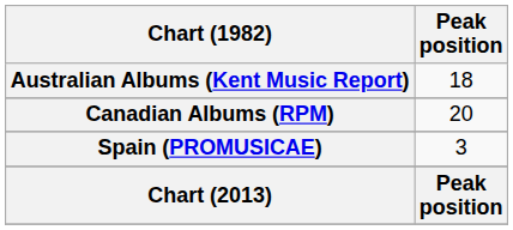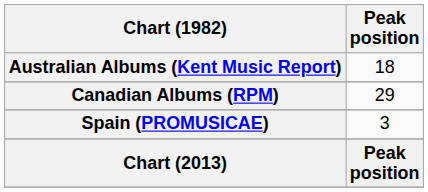 <table class="wikitable sortable plainrowheaders" style="text-align:center">
 <tr>
 <th scope="col">Chart (1982)</th>
 <th scope="col">Peak<br> position</th>
 </tr>
 <tr>
 <th scope="row">Australian Albums (<a href='#'>Kent Music Report</a>)</th>
 <td>18</td>
 </tr>
 <tr>
 </tr>
 <tr>
 <th scope="row">Canadian Albums (<a href='#'>RPM</a>)</th>
-<td>20</td>
+<td>29</td>
 </tr>
 <tr>
 </tr>
 <tr>
 </tr>
 <tr>
 </tr>
 <tr>
 </tr>
 <tr>
 <th scope="row">Spain (<a href='#'>PROMUSICAE</a>)</th>
 <td>3</td>
 </tr>
 <tr>
 </tr>
 <tr>
 </tr>
 <tr>
 </tr>
 <tr>
 <th scope="col">Chart (2013)</th>
 <th scope="col">Peak<br> position</th>
 </tr>
 <tr>
 </tr>
 <tr>
 </tr>
 <tr>
 </tr>
 <tr>
 </tr>
 </table>
